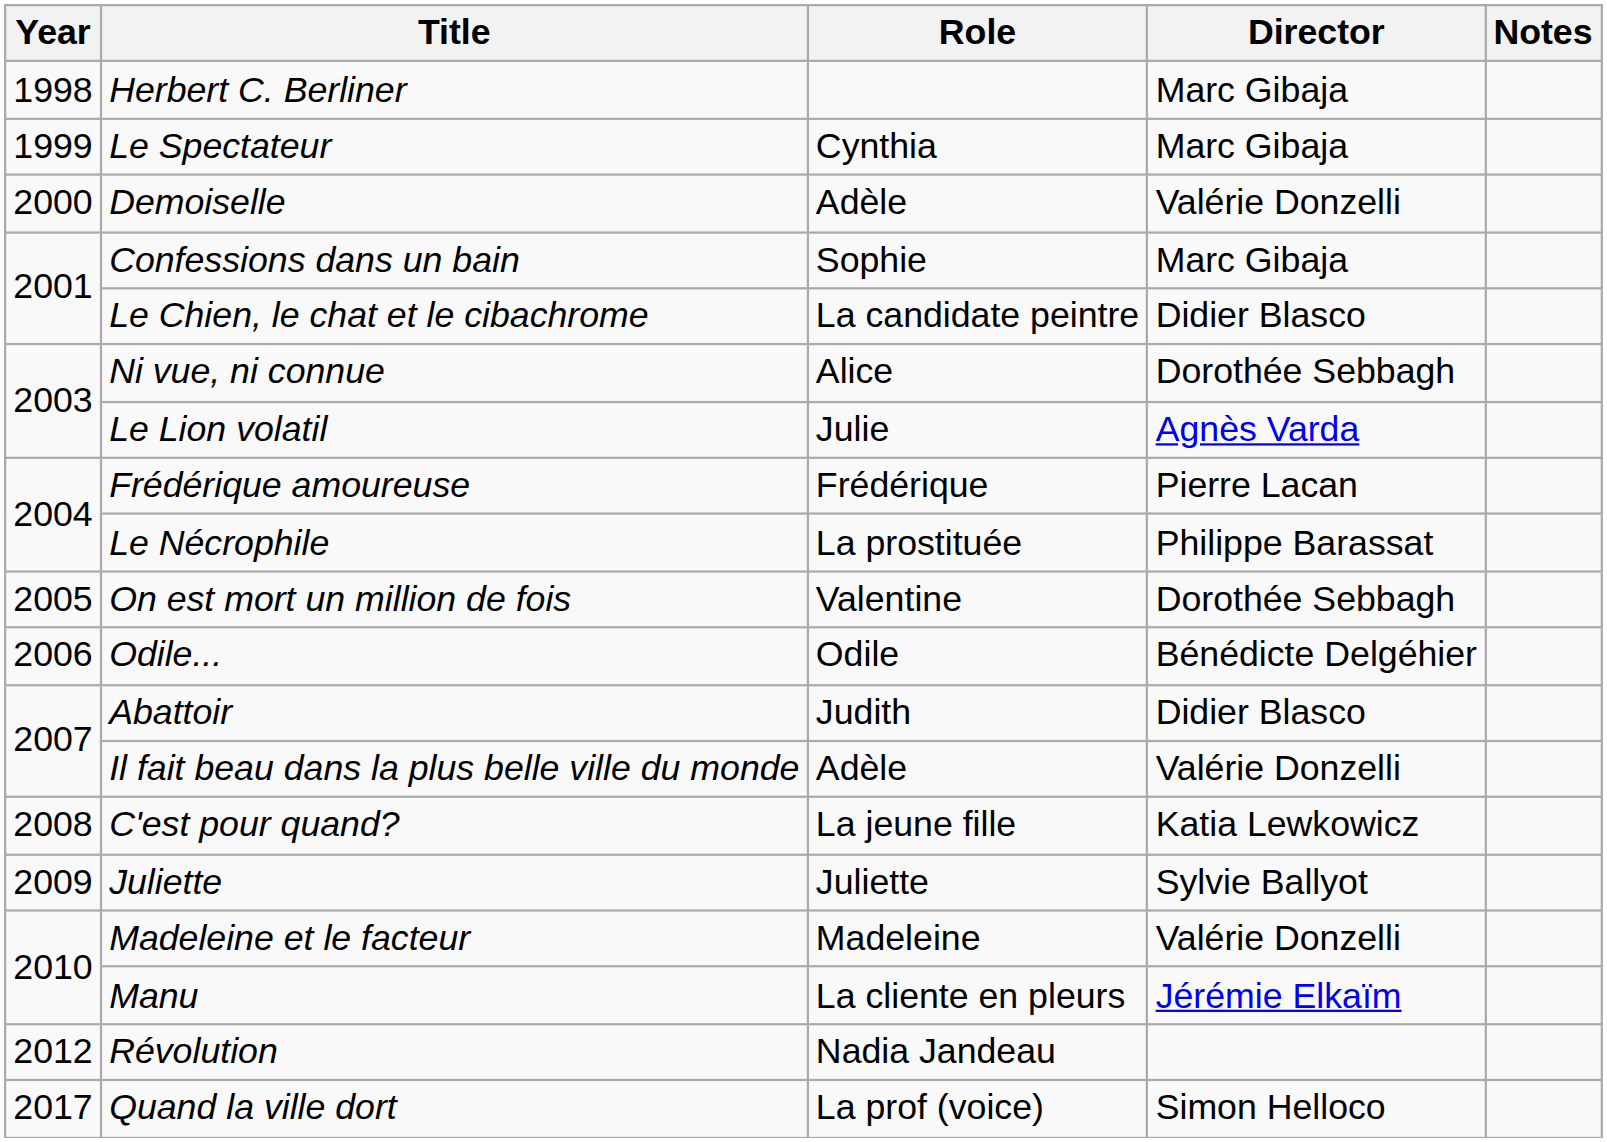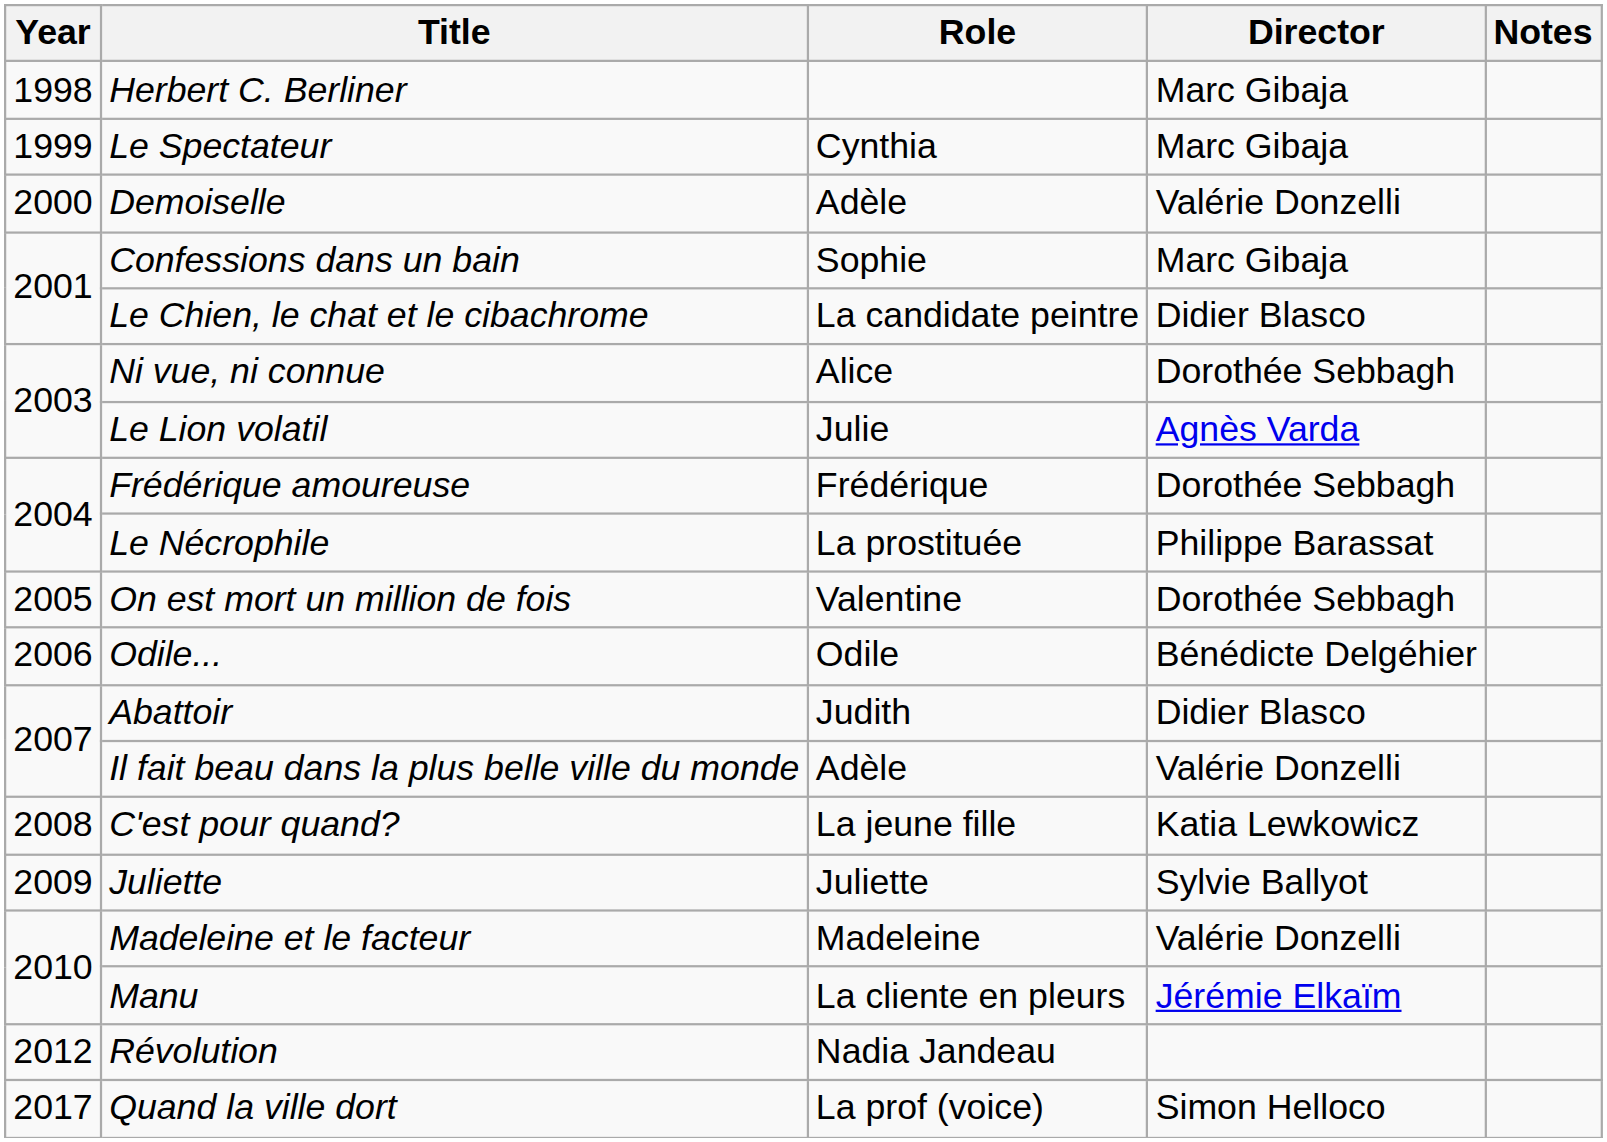 <table class="wikitable sortable">
 <tr>
 <th>Year</th>
 <th>Title</th>
 <th>Role</th>
 <th>Director</th>
 <th class="unsortable">Notes</th>
 </tr>
 <tr>
 <td>1998</td>
 <td><em>Herbert C. Berliner</em></td>
 <td></td>
 <td>Marc Gibaja</td>
 <td></td>
 </tr>
 <tr>
 <td>1999</td>
 <td><em>Le Spectateur</em></td>
 <td>Cynthia</td>
 <td>Marc Gibaja</td>
 <td></td>
 </tr>
 <tr>
 <td>2000</td>
 <td><em>Demoiselle</em></td>
 <td>Adèle</td>
 <td>Valérie Donzelli</td>
 <td></td>
 </tr>
 <tr>
 <td rowspan="2">2001</td>
 <td><em>Confessions dans un bain</em></td>
 <td>Sophie</td>
 <td>Marc Gibaja</td>
 <td></td>
 </tr>
 <tr>
 <td><em>Le Chien, le chat et le cibachrome</em></td>
 <td>La candidate peintre</td>
 <td>Didier Blasco</td>
 <td></td>
 </tr>
 <tr>
 <td rowspan="2">2003</td>
 <td><em>Ni vue, ni connue</em></td>
 <td>Alice</td>
 <td>Dorothée Sebbagh</td>
 <td></td>
 </tr>
 <tr>
 <td><em>Le Lion volatil</em></td>
 <td>Julie</td>
 <td><a href='#'>Agnès Varda</a></td>
 <td></td>
 </tr>
 <tr>
 <td rowspan="2">2004</td>
 <td><em>Frédérique amoureuse</em></td>
 <td>Frédérique</td>
-<td>Pierre Lacan</td>
+<td>Dorothée Sebbagh</td>
 <td></td>
 </tr>
 <tr>
 <td><em>Le Nécrophile</em></td>
 <td>La prostituée</td>
 <td>Philippe Barassat</td>
 <td></td>
 </tr>
 <tr>
 <td>2005</td>
 <td><em>On est mort un million de fois</em></td>
 <td>Valentine</td>
 <td>Dorothée Sebbagh</td>
 <td></td>
 </tr>
 <tr>
 <td>2006</td>
 <td><em>Odile...</em></td>
 <td>Odile</td>
 <td>Bénédicte Delgéhier</td>
 <td></td>
 </tr>
 <tr>
 <td rowspan="2">2007</td>
 <td><em>Abattoir</em></td>
 <td>Judith</td>
 <td>Didier Blasco</td>
 <td></td>
 </tr>
 <tr>
 <td><em>Il fait beau dans la plus belle ville du monde</em></td>
 <td>Adèle</td>
 <td>Valérie Donzelli</td>
 <td></td>
 </tr>
 <tr>
 <td>2008</td>
 <td><em>C'est pour quand?</em></td>
 <td>La jeune fille</td>
 <td>Katia Lewkowicz</td>
 <td></td>
 </tr>
 <tr>
 <td>2009</td>
 <td><em>Juliette</em></td>
 <td>Juliette</td>
 <td>Sylvie Ballyot</td>
 <td></td>
 </tr>
 <tr>
 <td rowspan="2">2010</td>
 <td><em>Madeleine et le facteur</em></td>
 <td>Madeleine</td>
 <td>Valérie Donzelli</td>
 <td></td>
 </tr>
 <tr>
 <td><em>Manu</em></td>
 <td>La cliente en pleurs</td>
 <td><a href='#'>Jérémie Elkaïm</a></td>
 <td></td>
 </tr>
 <tr>
 <td>2012</td>
 <td><em>Révolution</em></td>
 <td>Nadia Jandeau</td>
 <td></td>
 <td></td>
 </tr>
 <tr>
 <td>2017</td>
 <td><em>Quand la ville dort</em></td>
 <td>La prof (voice)</td>
 <td>Simon Helloco</td>
 <td></td>
 </tr>
 </table>
